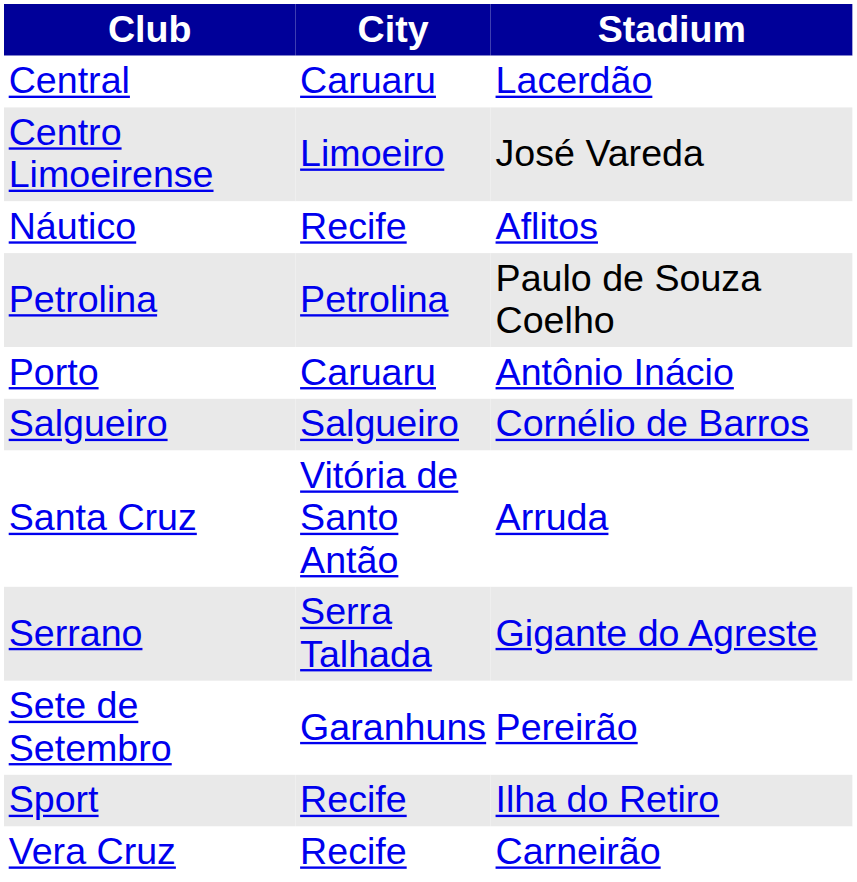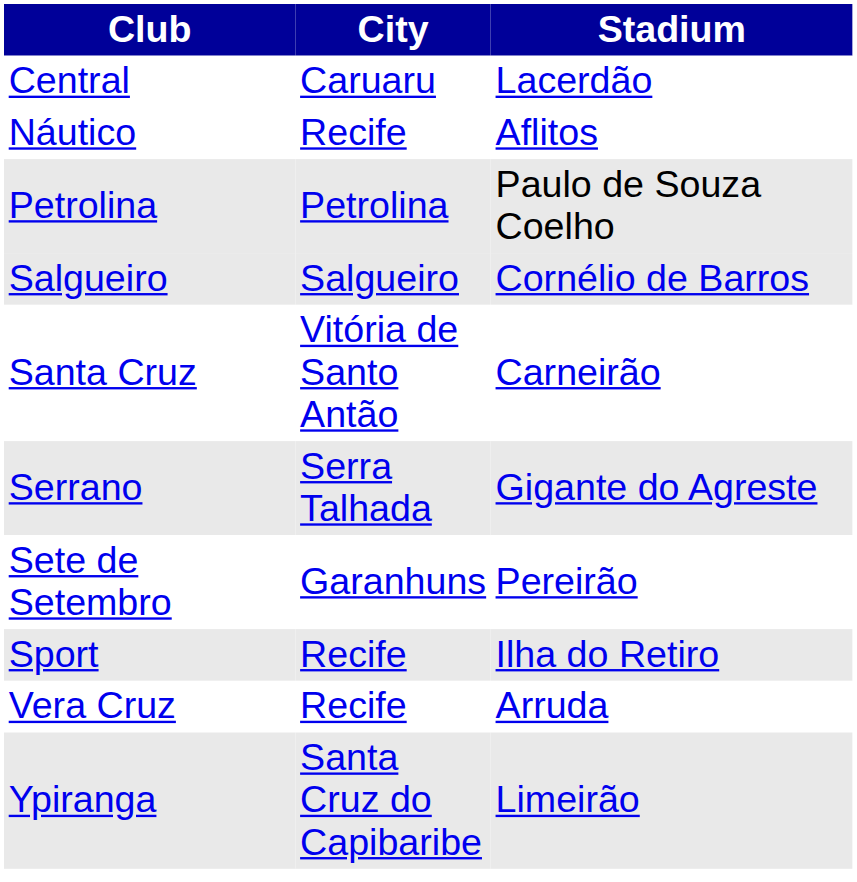 <table border="0,75" cellpadding="2" style="border-collapse: collapse;">
 <tr>
 <th style="background: #009; color: #fff;width:120px"><strong>Club</strong></th>
 <th style="background: #009; color: #fff;width:75px"><strong>City</strong></th>
 <th style="background: #009; color: #fff;width:150px"><strong>Stadium</strong></th>
 </tr>
 <tr style="background:white; color:black">
 <td><a href='#'>Central</a></td>
 <td><a href='#'>Caruaru</a></td>
 <td><a href='#'>Lacerdão</a></td>
 </tr>
-<tr style="background:#e9e9e9; color:black">
-<td><a href='#'>Centro Limoeirense</a></td>
-<td><a href='#'>Limoeiro</a></td>
-<td>José Vareda</td>
-</tr>
 <tr style="background:white; color:black">
 <td><a href='#'>Náutico</a></td>
 <td><a href='#'>Recife</a></td>
 <td><a href='#'>Aflitos</a></td>
 </tr>
 <tr style="background:#e9e9e9; color:black">
 <td><a href='#'>Petrolina</a></td>
 <td><a href='#'>Petrolina</a></td>
 <td>Paulo de Souza Coelho</td>
 </tr>
-<tr style="background:white; color:black">
-<td><a href='#'>Porto</a></td>
-<td><a href='#'>Caruaru</a></td>
-<td><a href='#'>Antônio Inácio</a></td>
-</tr>
 <tr style="background:#e9e9e9; color:black">
 <td><a href='#'>Salgueiro</a></td>
 <td><a href='#'>Salgueiro</a></td>
 <td><a href='#'>Cornélio de Barros</a></td>
 </tr>
 <tr style="background:white; color:black">
 <td><a href='#'>Santa Cruz</a></td>
 <td><a href='#'>Vitória de Santo Antão</a></td>
-<td><a href='#'>Arruda</a></td>
+<td><a href='#'>Carneirão</a></td>
 </tr>
 <tr style="background:#e9e9e9; color:black">
 <td><a href='#'>Serrano</a></td>
 <td><a href='#'>Serra Talhada</a></td>
 <td><a href='#'>Gigante do Agreste</a></td>
 </tr>
 <tr style="background:white; color:black">
 <td><a href='#'>Sete de Setembro</a></td>
 <td><a href='#'>Garanhuns</a></td>
 <td><a href='#'>Pereirão</a></td>
 </tr>
 <tr style="background:#e9e9e9; color:black">
 <td><a href='#'>Sport</a></td>
 <td><a href='#'>Recife</a></td>
 <td><a href='#'>Ilha do Retiro</a></td>
 </tr>
 <tr style="background:white; color:black">
 <td><a href='#'>Vera Cruz</a></td>
 <td><a href='#'>Recife</a></td>
-<td><a href='#'>Carneirão</a></td>
+<td><a href='#'>Arruda</a></td>
+</tr>
+<tr style="background:#e9e9e9; color:black">
+<td><a href='#'>Ypiranga</a></td>
+<td><a href='#'>Santa Cruz do Capibaribe</a></td>
+<td><a href='#'>Limeirão</a></td>
 </tr>
 </table>
